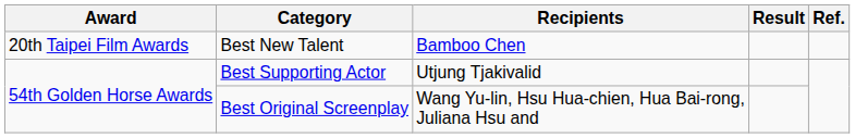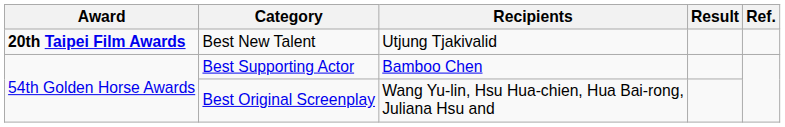 <table class="wikitable">
 <tr>
 <th>Award</th>
 <th>Category</th>
 <th>Recipients</th>
 <th>Result</th>
 <th>Ref.</th>
 </tr>
 <tr>
-<td rowspan=1>20th <a href='#'>Taipei Film Awards</a></td>
+<td rowspan=1><strong>20th <a href='#'>Taipei Film Awards</a></strong></td>
 <td>Best New Talent</td>
-<td><a href='#'>Bamboo Chen</a></td>
+<td>Utjung Tjakivalid</td>
 <td></td>
 </tr>
 <tr>
 <td rowspan=2><a href='#'>54th Golden Horse Awards</a></td>
 <td><a href='#'>Best Supporting Actor</a></td>
-<td>Utjung Tjakivalid</td>
+<td><a href='#'>Bamboo Chen</a></td>
 <td></td>
 <td rowspan=2></td>
 </tr>
 <tr>
 <td><a href='#'>Best Original Screenplay</a></td>
 <td>Wang Yu-lin, Hsu Hua-chien, Hua Bai-rong,<br> Juliana Hsu and </td>
 <td></td>
 </tr>
 </table>
